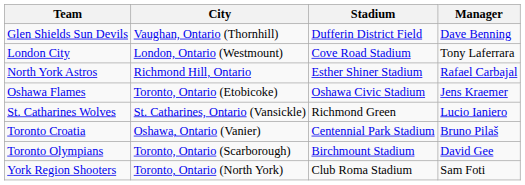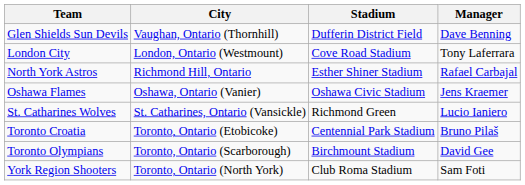 <table class="wikitable sortable">
 <tr>
 <th>Team</th>
 <th>City</th>
 <th>Stadium</th>
 <th>Manager</th>
 </tr>
 <tr>
 <td><a href='#'>Glen Shields Sun Devils</a></td>
 <td><a href='#'>Vaughan, Ontario</a> (Thornhill)</td>
 <td><a href='#'>Dufferin District Field</a></td>
 <td><a href='#'>Dave Benning</a></td>
 </tr>
 <tr>
 <td><a href='#'>London City</a></td>
 <td><a href='#'>London, Ontario</a> (Westmount)</td>
 <td><a href='#'>Cove Road Stadium</a></td>
 <td>Tony Laferrara</td>
 </tr>
 <tr>
 <td><a href='#'>North York Astros</a></td>
 <td><a href='#'>Richmond Hill, Ontario</a></td>
 <td><a href='#'>Esther Shiner Stadium</a></td>
 <td><a href='#'>Rafael Carbajal</a></td>
 </tr>
 <tr>
 <td><a href='#'>Oshawa Flames</a></td>
-<td><a href='#'>Toronto, Ontario</a> (Etobicoke)</td>
+<td><a href='#'>Oshawa, Ontario</a> (Vanier)</td>
 <td><a href='#'>Oshawa Civic Stadium</a></td>
 <td><a href='#'>Jens Kraemer</a></td>
 </tr>
 <tr>
 <td><a href='#'>St. Catharines Wolves</a></td>
 <td><a href='#'>St. Catharines, Ontario</a> (Vansickle)</td>
 <td>Richmond Green</td>
 <td><a href='#'>Lucio Ianiero</a></td>
 </tr>
 <tr>
 <td><a href='#'>Toronto Croatia</a></td>
-<td><a href='#'>Oshawa, Ontario</a> (Vanier)</td>
+<td><a href='#'>Toronto, Ontario</a> (Etobicoke)</td>
 <td><a href='#'>Centennial Park Stadium</a></td>
 <td><a href='#'>Bruno Pilaš</a></td>
 </tr>
 <tr>
 <td><a href='#'>Toronto Olympians</a></td>
 <td><a href='#'>Toronto, Ontario</a> (Scarborough)</td>
 <td><a href='#'>Birchmount Stadium</a></td>
 <td><a href='#'>David Gee</a></td>
 </tr>
 <tr>
 <td><a href='#'>York Region Shooters</a></td>
 <td><a href='#'>Toronto, Ontario</a> (North York)</td>
 <td>Club Roma Stadium</td>
 <td>Sam Foti</td>
 </tr>
 </table>
